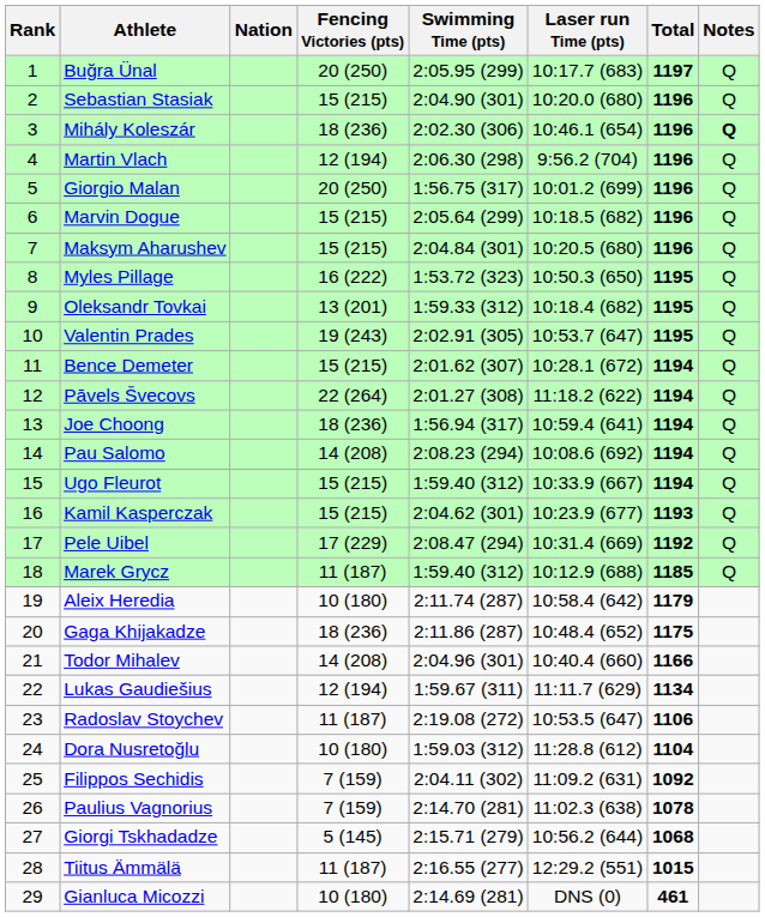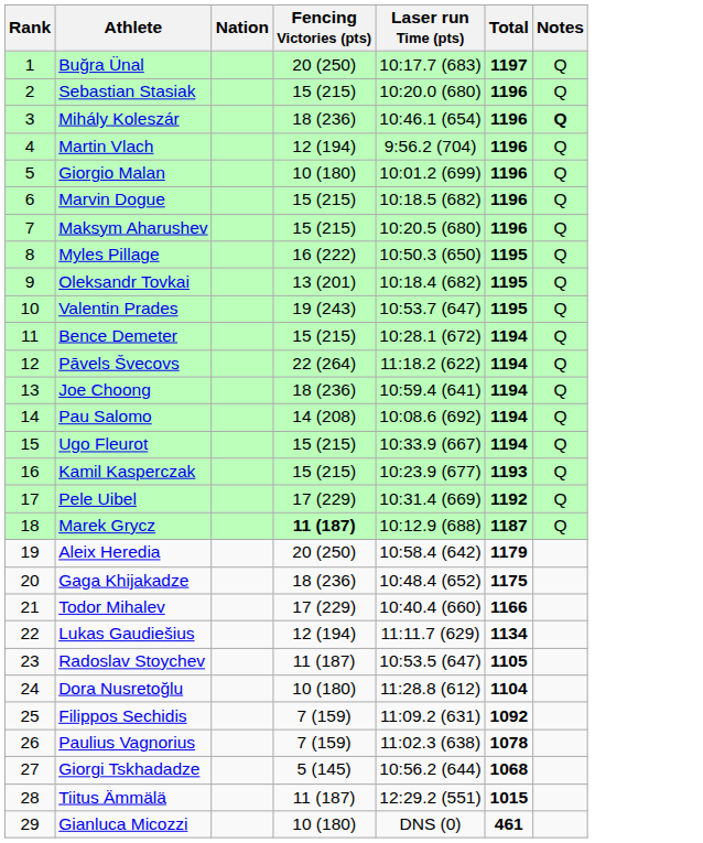 <table style="text-align:center" class="wikitable sortable">
 <tr>
 <th>Rank</th>
 <th>Athlete</th>
 <th>Nation</th>
 <th>Fencing<br><small>Victories (pts)</small></th>
-<th>Swimming<br><small>Time (pts)</small></th>
 <th>Laser run<br><small>Time (pts)</small></th>
 <th>Total</th>
 <th>Notes</th>
 </tr>
 <tr bgcolor=bbffbb>
 <td>1</td>
 <td align=left><a href='#'>Buğra Ünal</a></td>
 <td align=left></td>
 <td>20 (250)</td>
-<td>2:05.95 (299)</td>
 <td>10:17.7 (683)</td>
 <td><strong>1197</strong></td>
 <td>Q</td>
 </tr>
 <tr bgcolor=bbffbb>
 <td>2</td>
 <td align=left><a href='#'>Sebastian Stasiak</a></td>
 <td align=left></td>
 <td>15 (215)</td>
-<td>2:04.90 (301)</td>
 <td>10:20.0 (680)</td>
 <td><strong>1196</strong></td>
 <td>Q</td>
 </tr>
 <tr bgcolor=bbffbb>
 <td>3</td>
 <td align=left><a href='#'>Mihály Koleszár</a></td>
 <td align=left></td>
 <td>18 (236)</td>
-<td>2:02.30 (306)</td>
 <td>10:46.1 (654)</td>
 <td><strong>1196</strong></td>
 <td><strong>Q</strong></td>
 </tr>
 <tr bgcolor=bbffbb>
 <td>4</td>
 <td align=left><a href='#'>Martin Vlach</a></td>
 <td align=left></td>
 <td>12 (194)</td>
-<td>2:06.30 (298)</td>
 <td>9:56.2 (704)</td>
 <td><strong>1196</strong></td>
 <td>Q</td>
 </tr>
 <tr bgcolor=bbffbb>
 <td>5</td>
 <td align=left><a href='#'>Giorgio Malan</a></td>
 <td align=left></td>
-<td>20 (250)</td>
-<td>1:56.75 (317)</td>
+<td>10 (180)</td>
 <td>10:01.2 (699)</td>
 <td><strong>1196</strong></td>
 <td>Q</td>
 </tr>
 <tr bgcolor=bbffbb>
 <td>6</td>
 <td align=left><a href='#'>Marvin Dogue</a></td>
 <td align=left></td>
 <td>15 (215)</td>
-<td>2:05.64 (299)</td>
 <td>10:18.5 (682)</td>
 <td><strong>1196</strong></td>
 <td>Q</td>
 </tr>
 <tr bgcolor=bbffbb>
 <td>7</td>
 <td align=left><a href='#'>Maksym Aharushev</a></td>
 <td align=left></td>
 <td>15 (215)</td>
-<td>2:04.84 (301)</td>
 <td>10:20.5 (680)</td>
 <td><strong>1196</strong></td>
 <td>Q</td>
 </tr>
 <tr bgcolor=bbffbb>
 <td>8</td>
 <td align=left><a href='#'>Myles Pillage</a></td>
 <td align=left></td>
 <td>16 (222)</td>
-<td>1:53.72 (323)</td>
 <td>10:50.3 (650)</td>
 <td><strong>1195</strong></td>
 <td>Q</td>
 </tr>
 <tr bgcolor=bbffbb>
 <td>9</td>
 <td align=left><a href='#'>Oleksandr Tovkai</a></td>
 <td align=left></td>
 <td>13 (201)</td>
-<td>1:59.33 (312)</td>
 <td>10:18.4 (682)</td>
 <td><strong>1195</strong></td>
 <td>Q</td>
 </tr>
 <tr bgcolor=bbffbb>
 <td>10</td>
 <td align=left><a href='#'>Valentin Prades</a></td>
 <td align=left></td>
 <td>19 (243)</td>
-<td>2:02.91 (305)</td>
 <td>10:53.7 (647)</td>
 <td><strong>1195</strong></td>
 <td>Q</td>
 </tr>
 <tr bgcolor=bbffbb>
 <td>11</td>
 <td align=left><a href='#'>Bence Demeter</a></td>
 <td align=left></td>
 <td>15 (215)</td>
-<td>2:01.62 (307)</td>
 <td>10:28.1 (672)</td>
 <td><strong>1194</strong></td>
 <td>Q</td>
 </tr>
 <tr bgcolor=bbffbb>
 <td>12</td>
 <td align=left><a href='#'>Pāvels Švecovs</a></td>
 <td align=left></td>
 <td>22 (264)</td>
-<td>2:01.27 (308)</td>
 <td>11:18.2 (622)</td>
 <td><strong>1194</strong></td>
 <td>Q</td>
 </tr>
 <tr bgcolor=bbffbb>
 <td>13</td>
 <td align=left><a href='#'>Joe Choong</a></td>
 <td align=left></td>
 <td>18 (236)</td>
-<td>1:56.94 (317)</td>
 <td>10:59.4 (641)</td>
 <td><strong>1194</strong></td>
 <td>Q</td>
 </tr>
 <tr bgcolor=bbffbb>
 <td>14</td>
 <td align=left><a href='#'>Pau Salomo</a></td>
 <td align=left></td>
 <td>14 (208)</td>
-<td>2:08.23 (294)</td>
 <td>10:08.6 (692)</td>
 <td><strong>1194</strong></td>
 <td>Q</td>
 </tr>
 <tr bgcolor=bbffbb>
 <td>15</td>
 <td align=left><a href='#'>Ugo Fleurot</a></td>
 <td align=left></td>
 <td>15 (215)</td>
-<td>1:59.40 (312)</td>
 <td>10:33.9 (667)</td>
 <td><strong>1194</strong></td>
 <td>Q</td>
 </tr>
 <tr bgcolor=bbffbb>
 <td>16</td>
 <td align=left><a href='#'>Kamil Kasperczak</a></td>
 <td align=left></td>
 <td>15 (215)</td>
-<td>2:04.62 (301)</td>
 <td>10:23.9 (677)</td>
 <td><strong>1193</strong></td>
 <td>Q</td>
 </tr>
 <tr bgcolor=bbffbb>
 <td>17</td>
 <td align=left><a href='#'>Pele Uibel</a></td>
 <td align=left></td>
 <td>17 (229)</td>
-<td>2:08.47 (294)</td>
 <td>10:31.4 (669)</td>
 <td><strong>1192</strong></td>
 <td>Q</td>
 </tr>
 <tr bgcolor=bbffbb>
 <td>18</td>
 <td align=left><a href='#'>Marek Grycz</a></td>
 <td align=left></td>
-<td>11 (187)</td>
-<td>1:59.40 (312)</td>
+<td><strong>11 (187)</strong></td>
 <td>10:12.9 (688)</td>
-<td><strong>1185</strong></td>
+<td><strong>1187</strong></td>
 <td>Q</td>
 </tr>
 <tr>
 <td>19</td>
 <td align=left><a href='#'>Aleix Heredia</a></td>
 <td align=left></td>
-<td>10 (180)</td>
-<td>2:11.74 (287)</td>
+<td>20 (250)</td>
 <td>10:58.4 (642)</td>
 <td><strong>1179</strong></td>
 <td></td>
 </tr>
 <tr>
 <td>20</td>
 <td align=left><a href='#'>Gaga Khijakadze</a></td>
 <td align=left></td>
 <td>18 (236)</td>
-<td>2:11.86 (287)</td>
 <td>10:48.4 (652)</td>
 <td><strong>1175</strong></td>
 <td></td>
 </tr>
 <tr>
 <td>21</td>
 <td align=left><a href='#'>Todor Mihalev</a></td>
 <td align=left></td>
-<td>14 (208)</td>
-<td>2:04.96 (301)</td>
+<td>17 (229)</td>
 <td>10:40.4 (660)</td>
 <td><strong>1166</strong></td>
 <td></td>
 </tr>
 <tr>
 <td>22</td>
 <td align=left><a href='#'>Lukas Gaudiešius</a></td>
 <td align=left></td>
 <td>12 (194)</td>
-<td>1:59.67 (311)</td>
 <td>11:11.7 (629)</td>
 <td><strong>1134</strong></td>
 <td></td>
 </tr>
 <tr>
 <td>23</td>
 <td align=left><a href='#'>Radoslav Stoychev</a></td>
 <td align=left></td>
 <td>11 (187)</td>
-<td>2:19.08 (272)</td>
 <td>10:53.5 (647)</td>
-<td><strong>1106</strong></td>
+<td><strong>1105</strong></td>
 <td></td>
 </tr>
 <tr>
 <td>24</td>
 <td align=left><a href='#'>Dora Nusretoğlu</a></td>
 <td align=left></td>
 <td>10 (180)</td>
-<td>1:59.03 (312)</td>
 <td>11:28.8 (612)</td>
 <td><strong>1104</strong></td>
 <td></td>
 </tr>
 <tr>
 <td>25</td>
 <td align=left><a href='#'>Filippos Sechidis</a></td>
 <td align=left></td>
 <td>7 (159)</td>
-<td>2:04.11 (302)</td>
 <td>11:09.2 (631)</td>
 <td><strong>1092</strong></td>
 <td></td>
 </tr>
 <tr>
 <td>26</td>
 <td align=left><a href='#'>Paulius Vagnorius</a></td>
 <td align=left></td>
 <td>7 (159)</td>
-<td>2:14.70 (281)</td>
 <td>11:02.3 (638)</td>
 <td><strong>1078</strong></td>
 <td></td>
 </tr>
 <tr>
 <td>27</td>
 <td align=left><a href='#'>Giorgi Tskhadadze</a></td>
 <td align=left></td>
 <td>5 (145)</td>
-<td>2:15.71 (279)</td>
 <td>10:56.2 (644)</td>
 <td><strong>1068</strong></td>
 <td></td>
 </tr>
 <tr>
 <td>28</td>
 <td align=left><a href='#'>Tiitus Ämmälä</a></td>
 <td align=left></td>
 <td>11 (187)</td>
-<td>2:16.55 (277)</td>
 <td>12:29.2 (551)</td>
 <td><strong>1015</strong></td>
 <td></td>
 </tr>
 <tr>
 <td>29</td>
 <td align=left><a href='#'>Gianluca Micozzi</a></td>
 <td align=left></td>
 <td>10 (180)</td>
-<td>2:14.69 (281)</td>
 <td>DNS (0)</td>
 <td><strong>461</strong></td>
 <td></td>
 </tr>
 </table>
